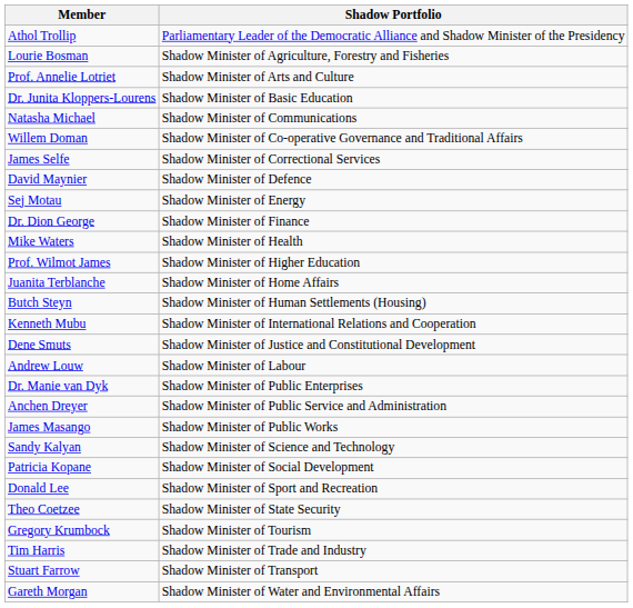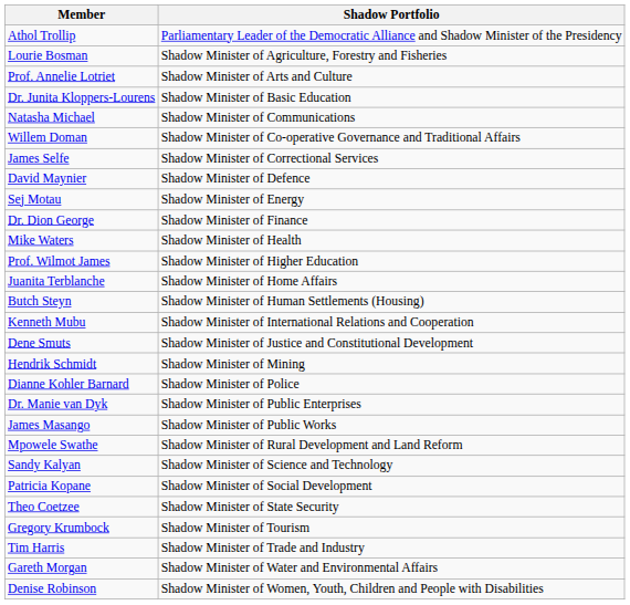 <table class="wikitable">
 <tr>
 <th>Member</th>
 <th>Shadow Portfolio</th>
 </tr>
 <tr>
 <td><a href='#'>Athol Trollip</a></td>
 <td><a href='#'>Parliamentary Leader of the Democratic Alliance</a> and Shadow Minister of the Presidency</td>
 </tr>
 <tr>
 <td><a href='#'>Lourie Bosman</a></td>
 <td>Shadow Minister of Agriculture, Forestry and Fisheries</td>
 </tr>
 <tr>
 <td><a href='#'>Prof. Annelie Lotriet</a></td>
 <td>Shadow Minister of Arts and Culture</td>
 </tr>
 <tr>
 <td><a href='#'>Dr. Junita Kloppers-Lourens</a></td>
 <td>Shadow Minister of Basic Education</td>
 </tr>
 <tr>
 <td><a href='#'>Natasha Michael</a></td>
 <td>Shadow Minister of Communications</td>
 </tr>
 <tr>
 <td><a href='#'>Willem Doman</a></td>
 <td>Shadow Minister of Co-operative Governance and Traditional Affairs</td>
 </tr>
 <tr>
 <td><a href='#'>James Selfe</a></td>
 <td>Shadow Minister of Correctional Services</td>
 </tr>
 <tr>
 <td><a href='#'>David Maynier</a></td>
 <td>Shadow Minister of Defence</td>
 </tr>
 <tr>
 <td><a href='#'>Sej Motau</a></td>
 <td>Shadow Minister of Energy</td>
 </tr>
 <tr>
 <td><a href='#'>Dr. Dion George</a></td>
 <td>Shadow Minister of Finance</td>
 </tr>
 <tr>
 <td><a href='#'>Mike Waters</a></td>
 <td>Shadow Minister of Health</td>
 </tr>
 <tr>
 <td><a href='#'>Prof. Wilmot James</a></td>
 <td>Shadow Minister of Higher Education</td>
 </tr>
 <tr>
 <td><a href='#'>Juanita Terblanche</a></td>
 <td>Shadow Minister of Home Affairs</td>
 </tr>
 <tr>
 <td><a href='#'>Butch Steyn</a></td>
 <td>Shadow Minister of Human Settlements (Housing)</td>
 </tr>
 <tr>
 <td><a href='#'>Kenneth Mubu</a></td>
 <td>Shadow Minister of International Relations and Cooperation</td>
 </tr>
 <tr>
 <td><a href='#'>Dene Smuts</a></td>
 <td>Shadow Minister of Justice and Constitutional Development</td>
 </tr>
 <tr>
-<td><a href='#'>Andrew Louw</a></td>
-<td>Shadow Minister of Labour</td>
+<td><a href='#'>Hendrik Schmidt</a></td>
+<td>Shadow Minister of Mining</td>
+</tr>
+<tr>
+<td><a href='#'>Dianne Kohler Barnard</a></td>
+<td>Shadow Minister of Police</td>
 </tr>
 <tr>
 <td><a href='#'>Dr. Manie van Dyk</a></td>
 <td>Shadow Minister of Public Enterprises</td>
 </tr>
 <tr>
-<td><a href='#'>Anchen Dreyer</a></td>
-<td>Shadow Minister of Public Service and Administration</td>
+<td><a href='#'>James Masango</a></td>
+<td>Shadow Minister of Public Works</td>
 </tr>
 <tr>
-<td><a href='#'>James Masango</a></td>
-<td>Shadow Minister of Public Works</td>
+<td><a href='#'>Mpowele Swathe</a></td>
+<td>Shadow Minister of Rural Development and Land Reform</td>
 </tr>
 <tr>
 <td><a href='#'>Sandy Kalyan</a></td>
 <td>Shadow Minister of Science and Technology</td>
 </tr>
 <tr>
 <td><a href='#'>Patricia Kopane</a></td>
 <td>Shadow Minister of Social Development</td>
-</tr>
-<tr>
-<td><a href='#'>Donald Lee</a></td>
-<td>Shadow Minister of Sport and Recreation</td>
 </tr>
 <tr>
 <td><a href='#'>Theo Coetzee</a></td>
 <td>Shadow Minister of State Security</td>
 </tr>
 <tr>
 <td><a href='#'>Gregory Krumbock</a></td>
 <td>Shadow Minister of Tourism</td>
 </tr>
 <tr>
 <td><a href='#'>Tim Harris</a></td>
 <td>Shadow Minister of Trade and Industry</td>
 </tr>
 <tr>
-<td><a href='#'>Stuart Farrow</a></td>
-<td>Shadow Minister of Transport</td>
-</tr>
-<tr>
 <td><a href='#'>Gareth Morgan</a></td>
 <td>Shadow Minister of Water and Environmental Affairs</td>
 </tr>
+<tr>
+<td><a href='#'>Denise Robinson</a></td>
+<td>Shadow Minister of Women, Youth, Children and People with Disabilities</td>
+</tr>
 </table>
